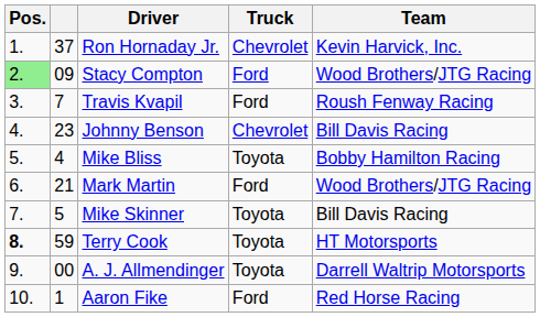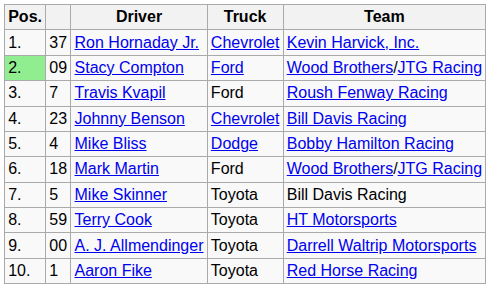 <table class="wikitable">
 <tr>
 <th>Pos.</th>
 <th></th>
 <th>Driver</th>
 <th>Truck</th>
 <th>Team</th>
 </tr>
 <tr>
 <td>1.</td>
 <td>37</td>
 <td><a href='#'>Ron Hornaday Jr.</a></td>
 <td><a href='#'>Chevrolet</a></td>
 <td><a href='#'>Kevin Harvick, Inc.</a></td>
 </tr>
 <tr>
 <td style="background: lightgreen;">2.</td>
 <td>09</td>
 <td><a href='#'>Stacy Compton</a></td>
 <td><a href='#'>Ford</a></td>
 <td><a href='#'>Wood Brothers</a>/<a href='#'>JTG Racing</a></td>
 </tr>
 <tr>
 <td>3.</td>
 <td>7</td>
 <td><a href='#'>Travis Kvapil</a></td>
 <td>Ford</td>
 <td><a href='#'>Roush Fenway Racing</a></td>
 </tr>
 <tr>
 <td>4.</td>
 <td>23</td>
 <td><a href='#'>Johnny Benson</a></td>
 <td><a href='#'>Chevrolet</a></td>
 <td><a href='#'>Bill Davis Racing</a></td>
 </tr>
 <tr>
 <td>5.</td>
 <td>4</td>
 <td><a href='#'>Mike Bliss</a></td>
-<td>Toyota</td>
+<td><a href='#'>Dodge</a></td>
 <td><a href='#'>Bobby Hamilton Racing</a></td>
 </tr>
 <tr>
 <td>6.</td>
-<td>21</td>
+<td>18</td>
 <td><a href='#'>Mark Martin</a></td>
 <td>Ford</td>
 <td><a href='#'>Wood Brothers</a>/<a href='#'>JTG Racing</a></td>
 </tr>
 <tr>
 <td>7.</td>
 <td>5</td>
 <td><a href='#'>Mike Skinner</a></td>
 <td>Toyota</td>
 <td>Bill Davis Racing</td>
 </tr>
 <tr>
-<td><strong>8.</strong></td>
+<td>8.</td>
 <td>59</td>
 <td><a href='#'>Terry Cook</a></td>
 <td>Toyota</td>
 <td><a href='#'>HT Motorsports</a></td>
 </tr>
 <tr>
 <td>9.</td>
 <td>00</td>
 <td><a href='#'>A. J. Allmendinger</a></td>
 <td>Toyota</td>
 <td><a href='#'>Darrell Waltrip Motorsports</a></td>
 </tr>
 <tr>
 <td>10.</td>
 <td>1</td>
 <td><a href='#'>Aaron Fike</a></td>
-<td>Ford</td>
+<td>Toyota</td>
 <td><a href='#'>Red Horse Racing</a></td>
 </tr>
 </table>
